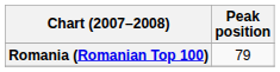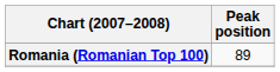 <table class="wikitable sortable plainrowheaders" style="text-align:center">
 <tr>
 <th>Chart (2007–2008)</th>
 <th>Peak<br>position</th>
 </tr>
 <tr>
 </tr>
 <tr>
 </tr>
 <tr>
 </tr>
 <tr>
 </tr>
 <tr>
 </tr>
 <tr>
 <th scope="row">Romania (<a href='#'>Romanian Top 100</a>)</th>
-<td align="center">79</td>
+<td align="center">89</td>
 </tr>
 <tr>
 </tr>
 <tr>
 </tr>
 <tr>
 </tr>
 <tr>
 </tr>
 <tr>
 </tr>
 <tr>
 </tr>
 <tr>
 </tr>
 <tr>
 </tr>
 <tr>
 </tr>
 <tr>
 </tr>
 </table>
